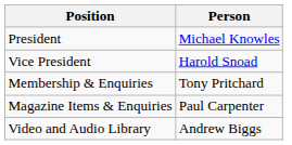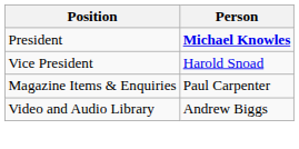 <table class="wikitable">
 <tr>
 <th>Position</th>
 <th>Person</th>
 </tr>
 <tr>
 <td>President</td>
-<td><a href='#'>Michael Knowles</a></td>
+<td><strong><a href='#'>Michael Knowles</a></strong></td>
 </tr>
 <tr>
 <td>Vice President</td>
 <td><a href='#'>Harold Snoad</a></td>
-</tr>
-<tr>
-<td>Membership & Enquiries</td>
-<td>Tony Pritchard</td>
 </tr>
 <tr>
 <td>Magazine Items & Enquiries</td>
 <td>Paul Carpenter</td>
 </tr>
 <tr>
 <td>Video and Audio Library</td>
 <td>Andrew Biggs</td>
 </tr>
 </table>
